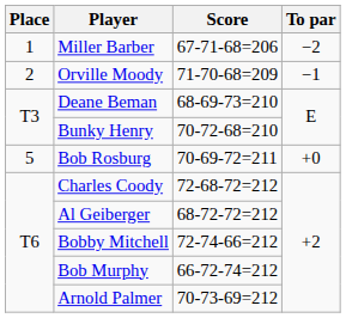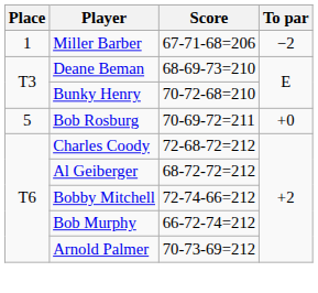 <table class=wikitable>
 <tr>
 <th>Place</th>
 <th>Player</th>
 <th>Score</th>
 <th>To par</th>
 </tr>
 <tr>
 <td align=center>1</td>
 <td> <a href='#'>Miller Barber</a></td>
 <td>67-71-68=206</td>
 <td align=center>−2</td>
-</tr>
-<tr>
-<td align=center>2</td>
-<td> <a href='#'>Orville Moody</a></td>
-<td>71-70-68=209</td>
-<td align=center>−1</td>
 </tr>
 <tr>
 <td rowspan=2 align=center>T3</td>
 <td> <a href='#'>Deane Beman</a></td>
 <td>68-69-73=210</td>
 <td rowspan=2 align=center>E</td>
 </tr>
 <tr>
 <td> <a href='#'>Bunky Henry</a></td>
 <td>70-72-68=210</td>
 </tr>
 <tr>
 <td align=center>5</td>
 <td> <a href='#'>Bob Rosburg</a></td>
 <td>70-69-72=211</td>
 <td align=center>+0</td>
 </tr>
 <tr>
 <td rowspan=5 align=center>T6</td>
 <td> <a href='#'>Charles Coody</a></td>
 <td>72-68-72=212</td>
 <td rowspan=5 align=center>+2</td>
 </tr>
 <tr>
 <td> <a href='#'>Al Geiberger</a></td>
 <td>68-72-72=212</td>
 </tr>
 <tr>
 <td> <a href='#'>Bobby Mitchell</a></td>
 <td>72-74-66=212</td>
 </tr>
 <tr>
 <td> <a href='#'>Bob Murphy</a></td>
 <td>66-72-74=212</td>
 </tr>
 <tr>
 <td> <a href='#'>Arnold Palmer</a></td>
 <td>70-73-69=212</td>
 </tr>
 </table>
